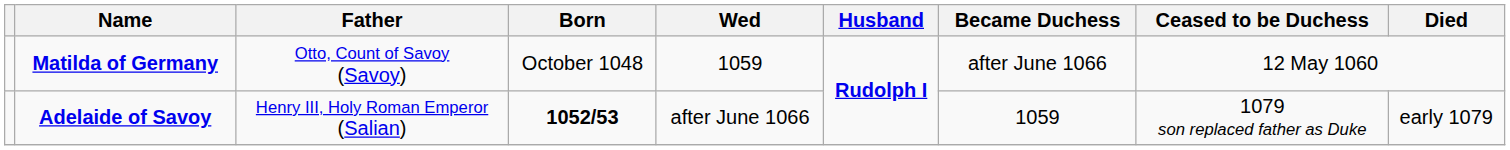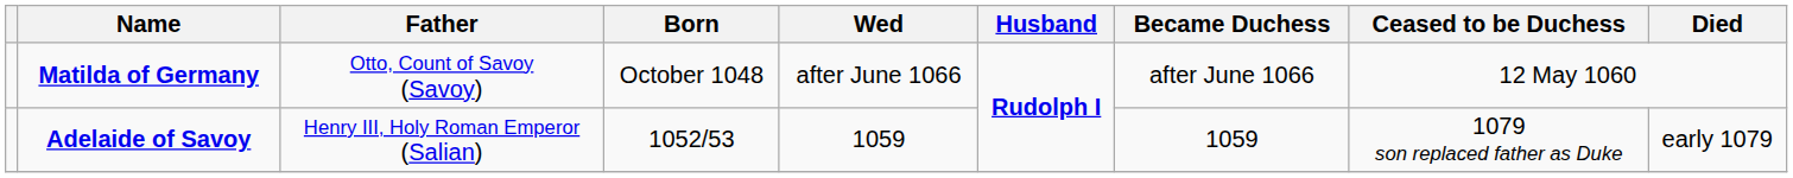 <table width=95% class="wikitable" style="text-align:center">
 <tr>
 <th></th>
 <th>Name</th>
 <th>Father</th>
 <th>Born</th>
 <th>Wed</th>
 <th><a href='#'>Husband</a></th>
 <th>Became Duchess</th>
 <th>Ceased to be Duchess</th>
 <th>Died</th>
 </tr>
 <tr>
 <td align="center"></td>
 <td align="center"><strong><a href='#'>Matilda of Germany</a></strong></td>
 <td align="center"><small><a href='#'>Otto, Count of Savoy</a></small><br>(<a href='#'>Savoy</a>)</td>
 <td align="center">October 1048</td>
-<td>1059</td>
+<td>after June 1066</td>
 <td align="center" rowspan="2"><strong><a href='#'>Rudolph I</a></strong></td>
 <td>after June 1066</td>
 <td colspan="2">12 May 1060</td>
 </tr>
 <tr>
 <td align="center"></td>
 <td align="center"><strong><a href='#'>Adelaide of Savoy</a></strong></td>
 <td align="center"><small><a href='#'>Henry III, Holy Roman Emperor</a></small><br>(<a href='#'>Salian</a>)</td>
-<td><strong>1052/53</strong></td>
-<td>after June 1066</td>
+<td>1052/53</td>
+<td>1059</td>
 <td>1059</td>
 <td align="center">1079<br><small><em>son replaced father as Duke</em></small></td>
 <td align="center">early 1079</td>
 </tr>
 <tr>
 </tr>
 </table>
